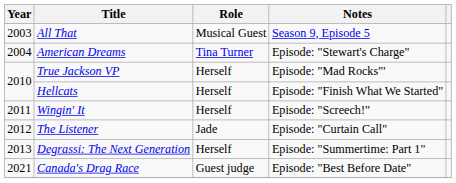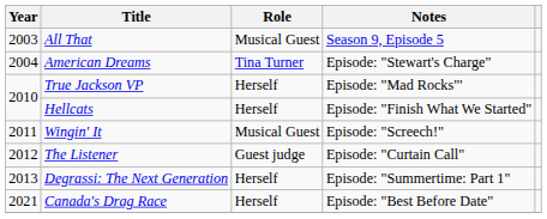 <table class="wikitable sortable">
 <tr>
 <th>Year</th>
 <th>Title</th>
 <th>Role</th>
 <th>Notes</th>
 <th></th>
 </tr>
 <tr>
 <td>2003</td>
 <td><em><a href='#'>All That</a></em></td>
 <td>Musical Guest</td>
 <td><a href='#'>Season 9, Episode 5</a></td>
 <td></td>
 </tr>
 <tr>
 <td>2004</td>
 <td><em><a href='#'>American Dreams</a></em></td>
 <td><a href='#'>Tina Turner</a></td>
 <td>Episode: "Stewart's Charge"</td>
 <td></td>
 </tr>
 <tr>
 <td rowspan=2>2010</td>
 <td><em><a href='#'>True Jackson VP</a></em></td>
 <td>Herself</td>
 <td>Episode: "Mad Rocks"'</td>
 <td></td>
 </tr>
 <tr>
 <td><em><a href='#'>Hellcats</a></em></td>
 <td>Herself</td>
 <td>Episode: "Finish What We Started"</td>
 <td></td>
 </tr>
 <tr>
 <td>2011</td>
 <td><em><a href='#'>Wingin' It</a></em></td>
-<td>Herself</td>
+<td>Musical Guest</td>
 <td>Episode: "Screech!"</td>
 <td></td>
 </tr>
 <tr>
 <td>2012</td>
 <td><em><a href='#'>The Listener</a></em></td>
-<td>Jade</td>
+<td>Guest judge</td>
 <td>Episode: "Curtain Call"</td>
 <td></td>
 </tr>
 <tr>
 <td>2013</td>
 <td><em><a href='#'>Degrassi: The Next Generation</a></em></td>
 <td>Herself</td>
 <td>Episode: "Summertime: Part 1"</td>
 <td></td>
 </tr>
 <tr>
 <td>2021</td>
 <td><em><a href='#'>Canada's Drag Race</a></em></td>
-<td>Guest judge</td>
+<td>Herself</td>
 <td>Episode: "Best Before Date"</td>
 <td></td>
 </tr>
 <tr>
 </tr>
 </table>
